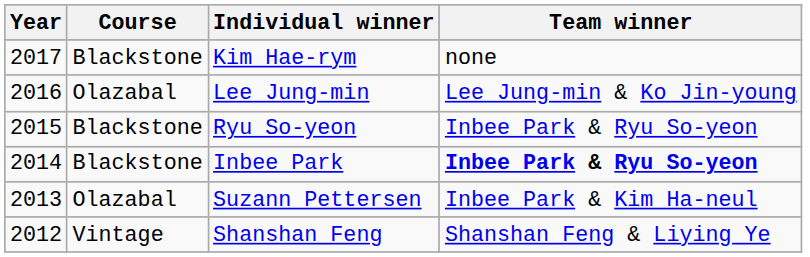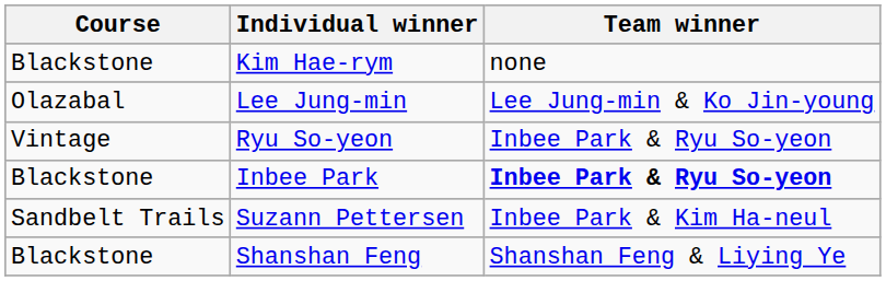 <table class=wikitable>
 <tr>
-<th>Year</th>
 <th>Course</th>
 <th>Individual winner</th>
 <th>Team winner</th>
 </tr>
 <tr>
-<td>2017</td>
 <td>Blackstone</td>
 <td> <a href='#'>Kim Hae-rym</a></td>
 <td>none</td>
 </tr>
 <tr>
-<td>2016</td>
 <td>Olazabal</td>
 <td> <a href='#'>Lee Jung-min</a></td>
 <td> <a href='#'>Lee Jung-min</a> & <a href='#'>Ko Jin-young</a></td>
 </tr>
 <tr>
-<td>2015</td>
-<td>Blackstone</td>
+<td>Vintage</td>
 <td> <a href='#'>Ryu So-yeon</a></td>
 <td> <a href='#'>Inbee Park</a> & <a href='#'>Ryu So-yeon</a></td>
 </tr>
 <tr>
-<td>2014</td>
 <td>Blackstone</td>
 <td> <a href='#'>Inbee Park</a></td>
 <td><strong> <a href='#'>Inbee Park</a> & <a href='#'>Ryu So-yeon</a></strong></td>
 </tr>
 <tr>
-<td>2013</td>
-<td>Olazabal</td>
+<td>Sandbelt Trails</td>
 <td> <a href='#'>Suzann Pettersen</a></td>
 <td> <a href='#'>Inbee Park</a> & <a href='#'>Kim Ha-neul</a></td>
 </tr>
 <tr>
-<td>2012</td>
-<td>Vintage</td>
+<td>Blackstone</td>
 <td> <a href='#'>Shanshan Feng</a></td>
 <td> <a href='#'>Shanshan Feng</a> & <a href='#'>Liying Ye</a></td>
 </tr>
 </table>
